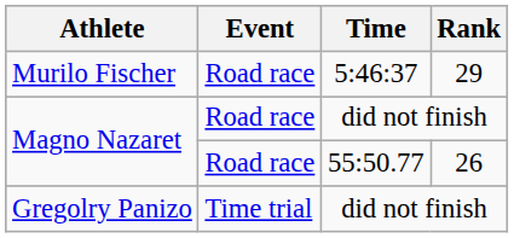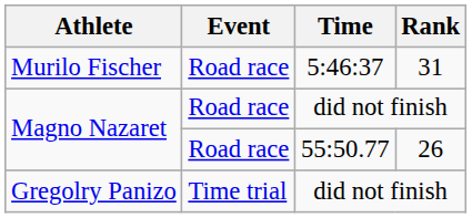 <table class="wikitable" style="font-size:90%">
 <tr>
 <th>Athlete</th>
 <th>Event</th>
 <th>Time</th>
 <th>Rank</th>
 </tr>
 <tr align=center>
 <td align=left><a href='#'>Murilo Fischer</a></td>
 <td align=left><a href='#'>Road race</a></td>
 <td>5:46:37</td>
-<td>29</td>
+<td>31</td>
 </tr>
 <tr align=center>
 <td rowspan=2 align=left><a href='#'>Magno Nazaret</a></td>
 <td align=left><a href='#'>Road race</a></td>
 <td colspan=2>did not finish</td>
 </tr>
 <tr align=center>
 <td align=left><a href='#'>Road race</a></td>
 <td>55:50.77</td>
 <td>26</td>
 </tr>
 <tr align=center>
 <td align=left><a href='#'>Gregolry Panizo</a></td>
 <td align=left><a href='#'>Time trial</a></td>
 <td colspan=2>did not finish</td>
 </tr>
 </table>
